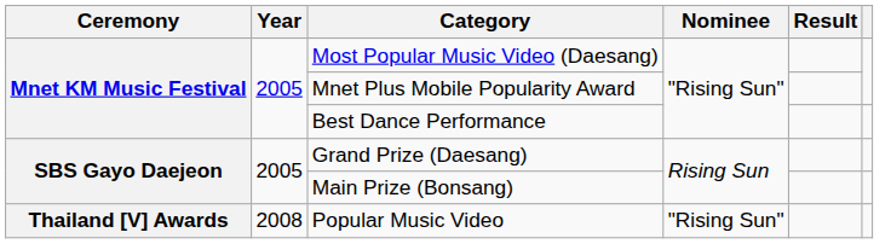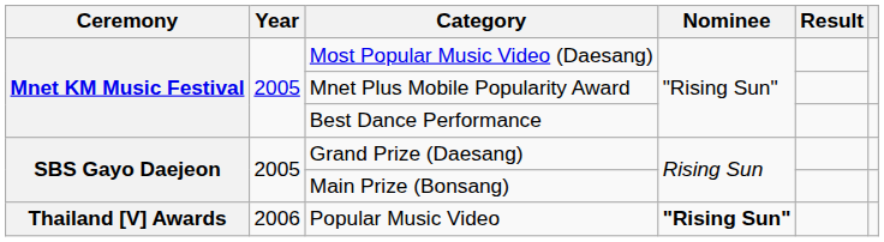 <table class="wikitable sortable plainrowheaders">
 <tr>
 <th scope="col">Ceremony</th>
 <th scope="col">Year</th>
 <th scope="col">Category</th>
 <th scope="col">Nominee</th>
 <th scope="col">Result</th>
 <th scope="col" class="unsortable"></th>
 </tr>
 <tr>
 <th rowspan="3" scope="row"><a href='#'>Mnet KM Music Festival</a></th>
 <td rowspan="3"><a href='#'>2005</a></td>
 <td><a href='#'>Most Popular Music Video</a> (Daesang)</td>
 <td rowspan="3">"Rising Sun"</td>
 <td></td>
 <td rowspan="2" style="text-align:center"></td>
 </tr>
 <tr>
 <td>Mnet Plus Mobile Popularity Award</td>
 <td></td>
 </tr>
 <tr>
 <td>Best Dance Performance</td>
 <td></td>
 <td style="text-align:center"></td>
 </tr>
 <tr>
 <th rowspan="2" scope="row">SBS Gayo Daejeon</th>
 <td rowspan="2">2005</td>
 <td>Grand Prize (Daesang)</td>
 <td rowspan="2"><em>Rising Sun</em></td>
 <td></td>
 <td></td>
 </tr>
 <tr>
 <td>Main Prize (Bonsang)</td>
 <td></td>
 <td></td>
 </tr>
 <tr>
 <th scope="row">Thailand [V] Awards</th>
-<td>2008</td>
+<td>2006</td>
 <td>Popular Music Video</td>
-<td>"Rising Sun"</td>
+<td><strong>"Rising Sun"</strong></td>
 <td></td>
 <td style="text-align:center"></td>
 </tr>
 </table>
